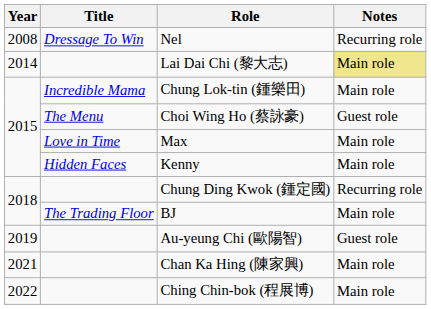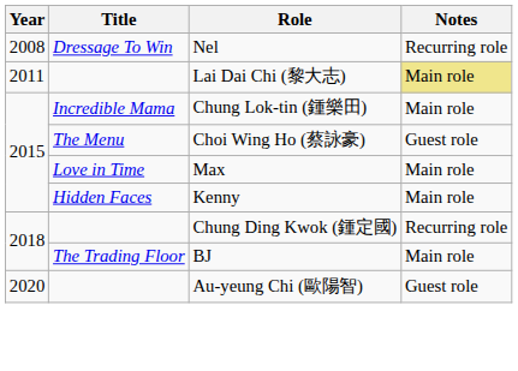 <table class="wikitable">
 <tr>
 <th>Year</th>
 <th>Title</th>
 <th>Role</th>
 <th>Notes</th>
 </tr>
 <tr>
 <td>2008</td>
 <td><em><a href='#'>Dressage To Win</a></em></td>
 <td>Nel</td>
 <td>Recurring role</td>
 </tr>
 <tr>
-<td>2014</td>
+<td>2011</td>
 <td><em></em></td>
 <td>Lai Dai Chi (黎大志)</td>
 <td style="background: khaki;">Main role</td>
 </tr>
 <tr>
 <td rowspan="4">2015</td>
 <td><em><a href='#'>Incredible Mama</a></em></td>
 <td>Chung Lok-tin (鍾樂田)</td>
 <td>Main role</td>
 </tr>
 <tr>
 <td><em><a href='#'>The Menu</a></em></td>
 <td>Choi Wing Ho (蔡詠豪)</td>
 <td>Guest role</td>
 </tr>
 <tr>
 <td><em><a href='#'>Love in Time</a></em></td>
 <td>Max</td>
 <td>Main role</td>
 </tr>
 <tr>
 <td><em><a href='#'>Hidden Faces</a></em></td>
 <td>Kenny</td>
 <td>Main role</td>
 </tr>
 <tr>
 <td rowspan="2">2018</td>
 <td><em></em></td>
 <td>Chung Ding Kwok (鍾定國)</td>
 <td>Recurring role</td>
 </tr>
 <tr>
 <td><em><a href='#'>The Trading Floor</a></em></td>
 <td>BJ</td>
 <td>Main role</td>
 </tr>
 <tr>
-<td>2019</td>
+<td>2020</td>
 <td><em></em></td>
 <td>Au-yeung Chi (歐陽智)</td>
 <td>Guest role</td>
 </tr>
-<tr>
-<td>2021</td>
-<td><em></em></td>
-<td>Chan Ka Hing (陳家興)</td>
-<td>Main role</td>
-</tr>
-<tr>
-<td>2022</td>
-<td><em></em></td>
-<td>Ching Chin-bok (程展博)</td>
-<td>Main role</td>
-</tr>
 </table>
